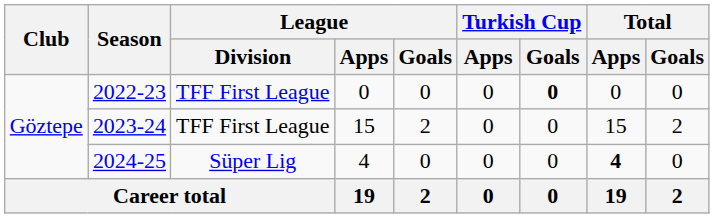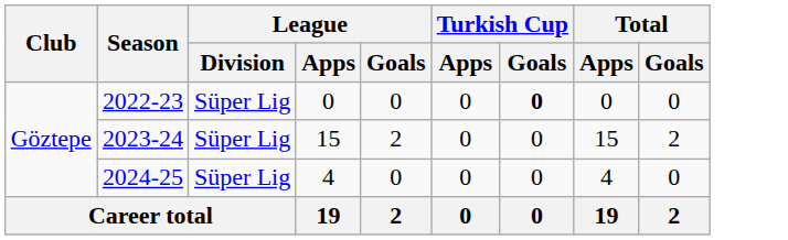 <table class="wikitable" style="text-align: center;">
 <tr>
 <th rowspan="2">Club</th>
 <th rowspan="2">Season</th>
 <th colspan="3">League</th>
 <th colspan="2"><a href='#'>Turkish Cup</a></th>
 <th colspan="2">Total</th>
 </tr>
 <tr>
 <th>Division</th>
 <th>Apps</th>
 <th>Goals</th>
 <th>Apps</th>
 <th>Goals</th>
 <th>Apps</th>
 <th>Goals</th>
 </tr>
 <tr>
 <td rowspan="3"><a href='#'>Göztepe</a></td>
 <td><a href='#'>2022-23</a></td>
-<td><a href='#'>TFF First League</a></td>
+<td><a href='#'>Süper Lig</a></td>
 <td>0</td>
 <td>0</td>
 <td>0</td>
 <td><strong>0</strong></td>
 <td>0</td>
 <td>0</td>
 </tr>
 <tr>
 <td><a href='#'>2023-24</a></td>
-<td>TFF First League</td>
+<td><a href='#'>Süper Lig</a></td>
 <td>15</td>
 <td>2</td>
 <td>0</td>
 <td>0</td>
 <td>15</td>
 <td>2</td>
 </tr>
 <tr>
 <td><a href='#'>2024-25</a></td>
 <td><a href='#'>Süper Lig</a></td>
 <td>4</td>
 <td>0</td>
 <td>0</td>
 <td>0</td>
-<td><strong>4</strong></td>
+<td>4</td>
 <td>0</td>
 </tr>
 <tr>
 <th colspan="3">Career total</th>
 <th>19</th>
 <th>2</th>
 <th>0</th>
 <th>0</th>
 <th>19</th>
 <th>2</th>
 </tr>
 </table>
